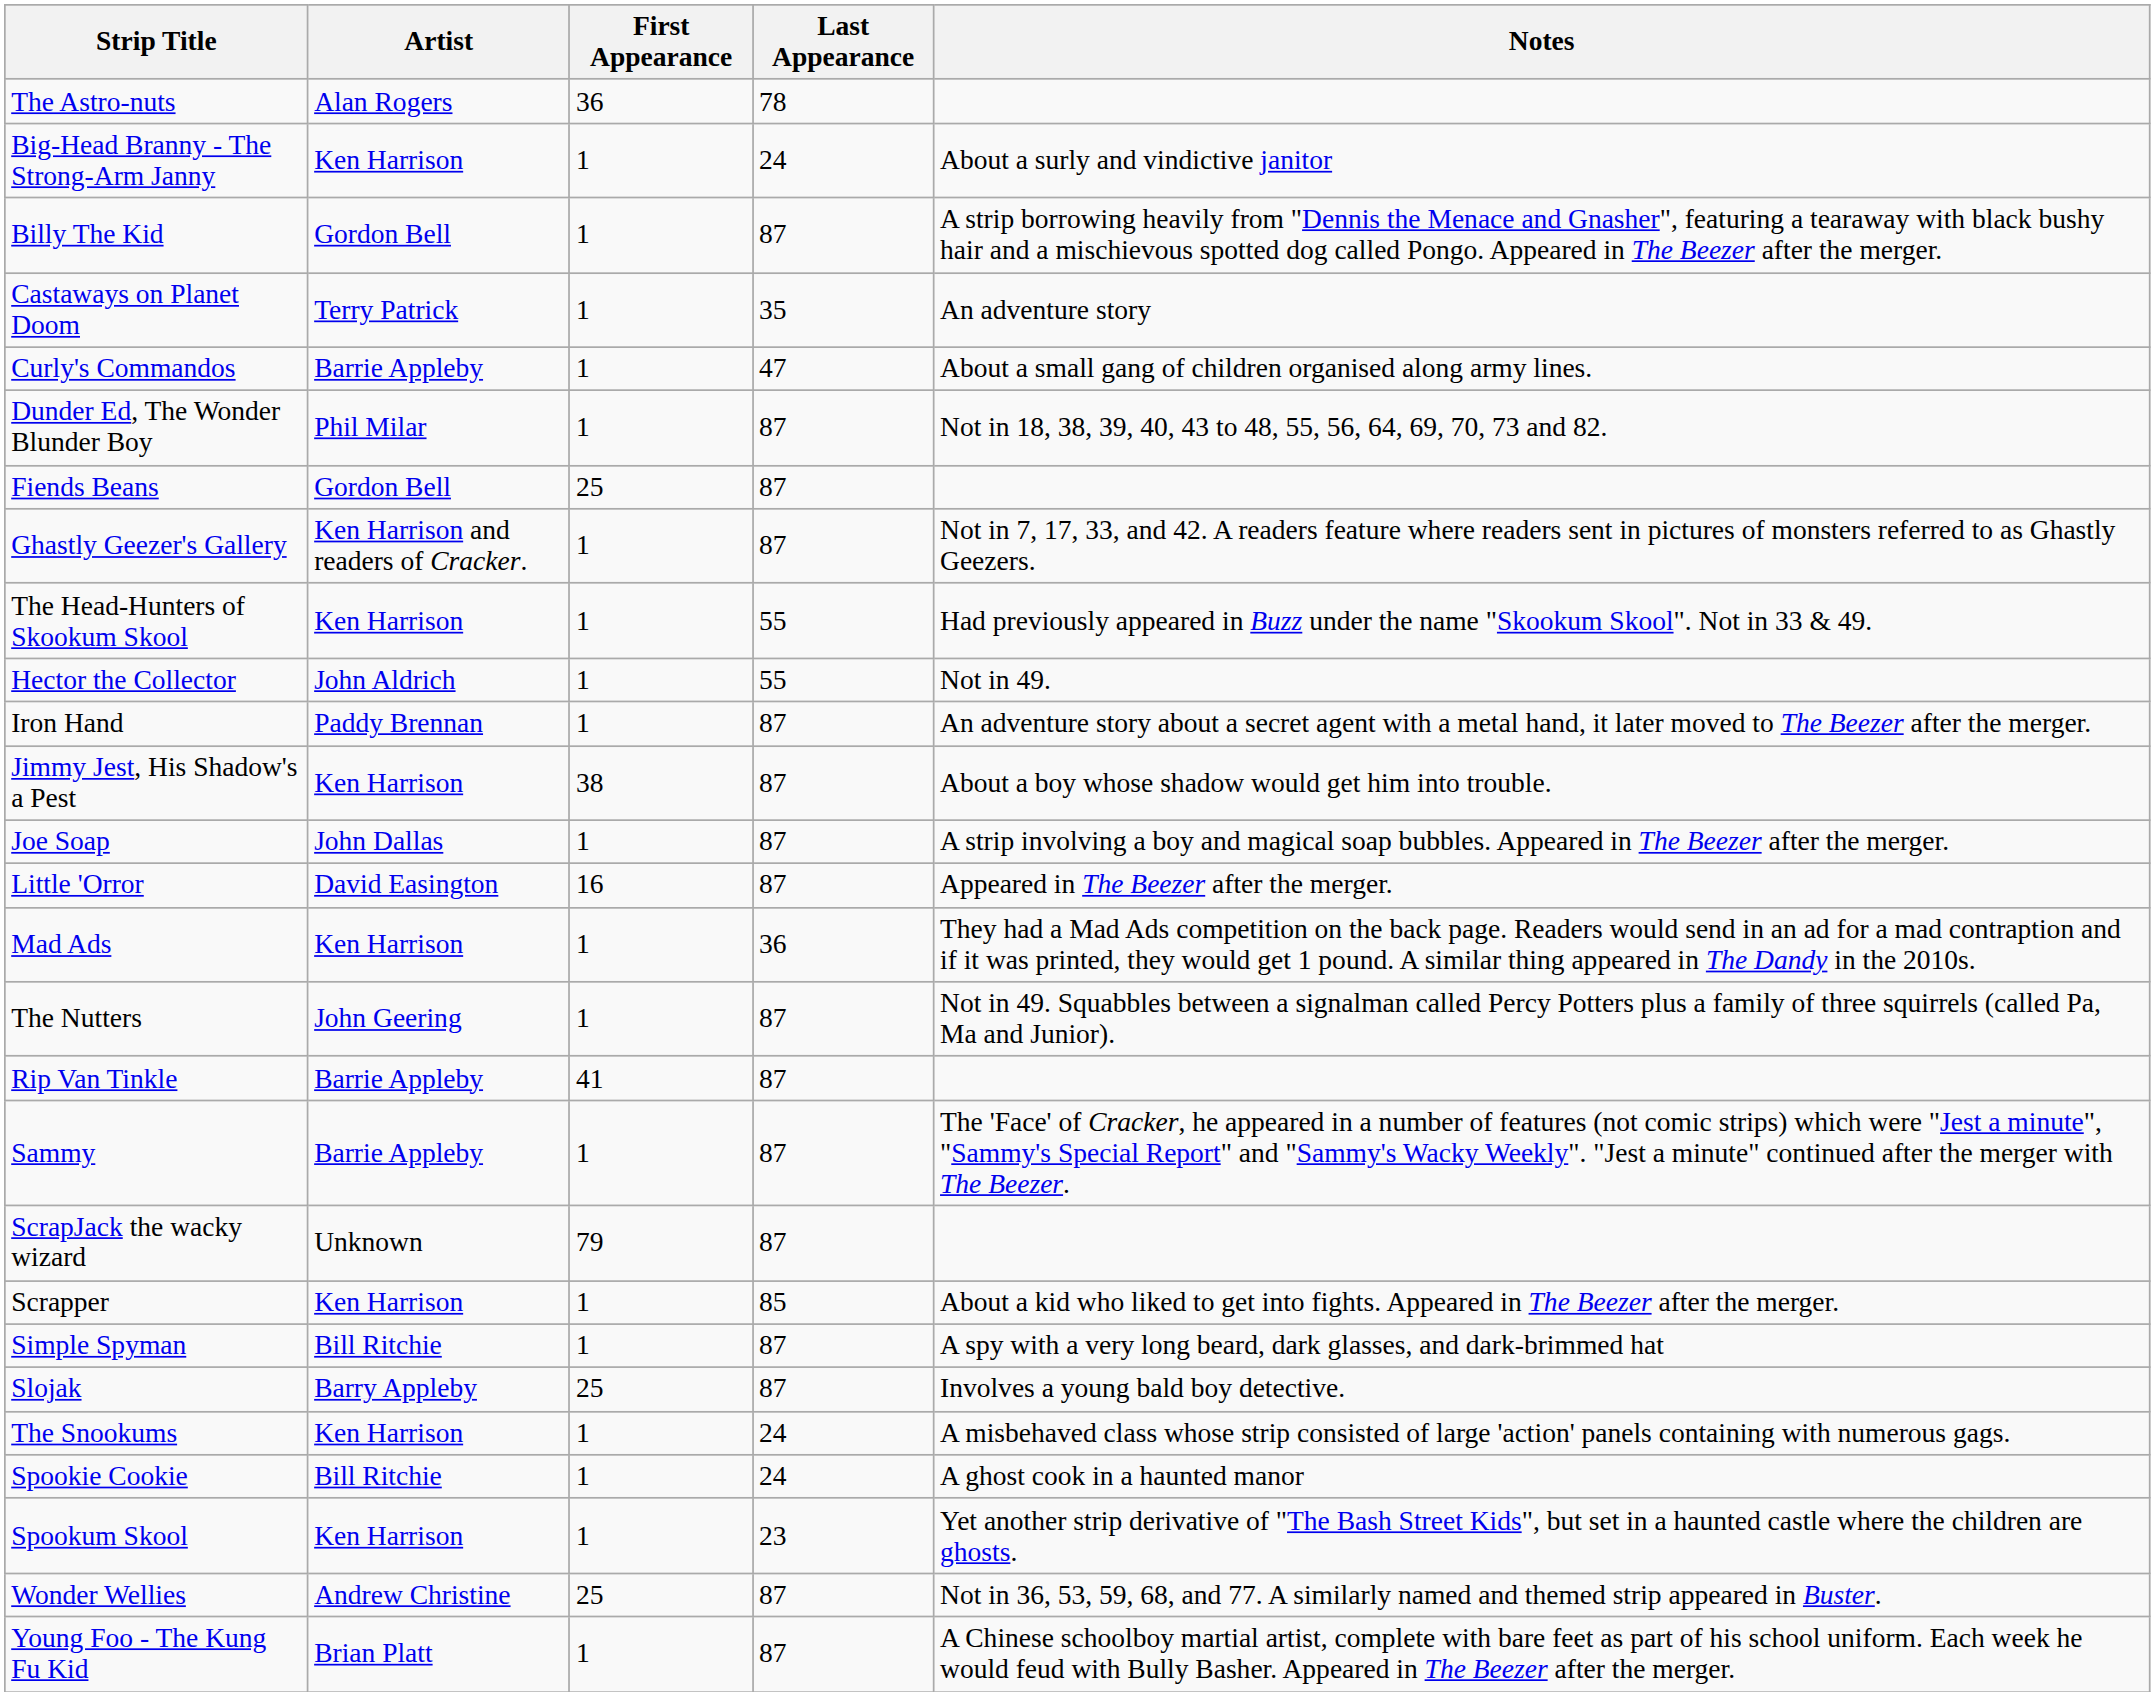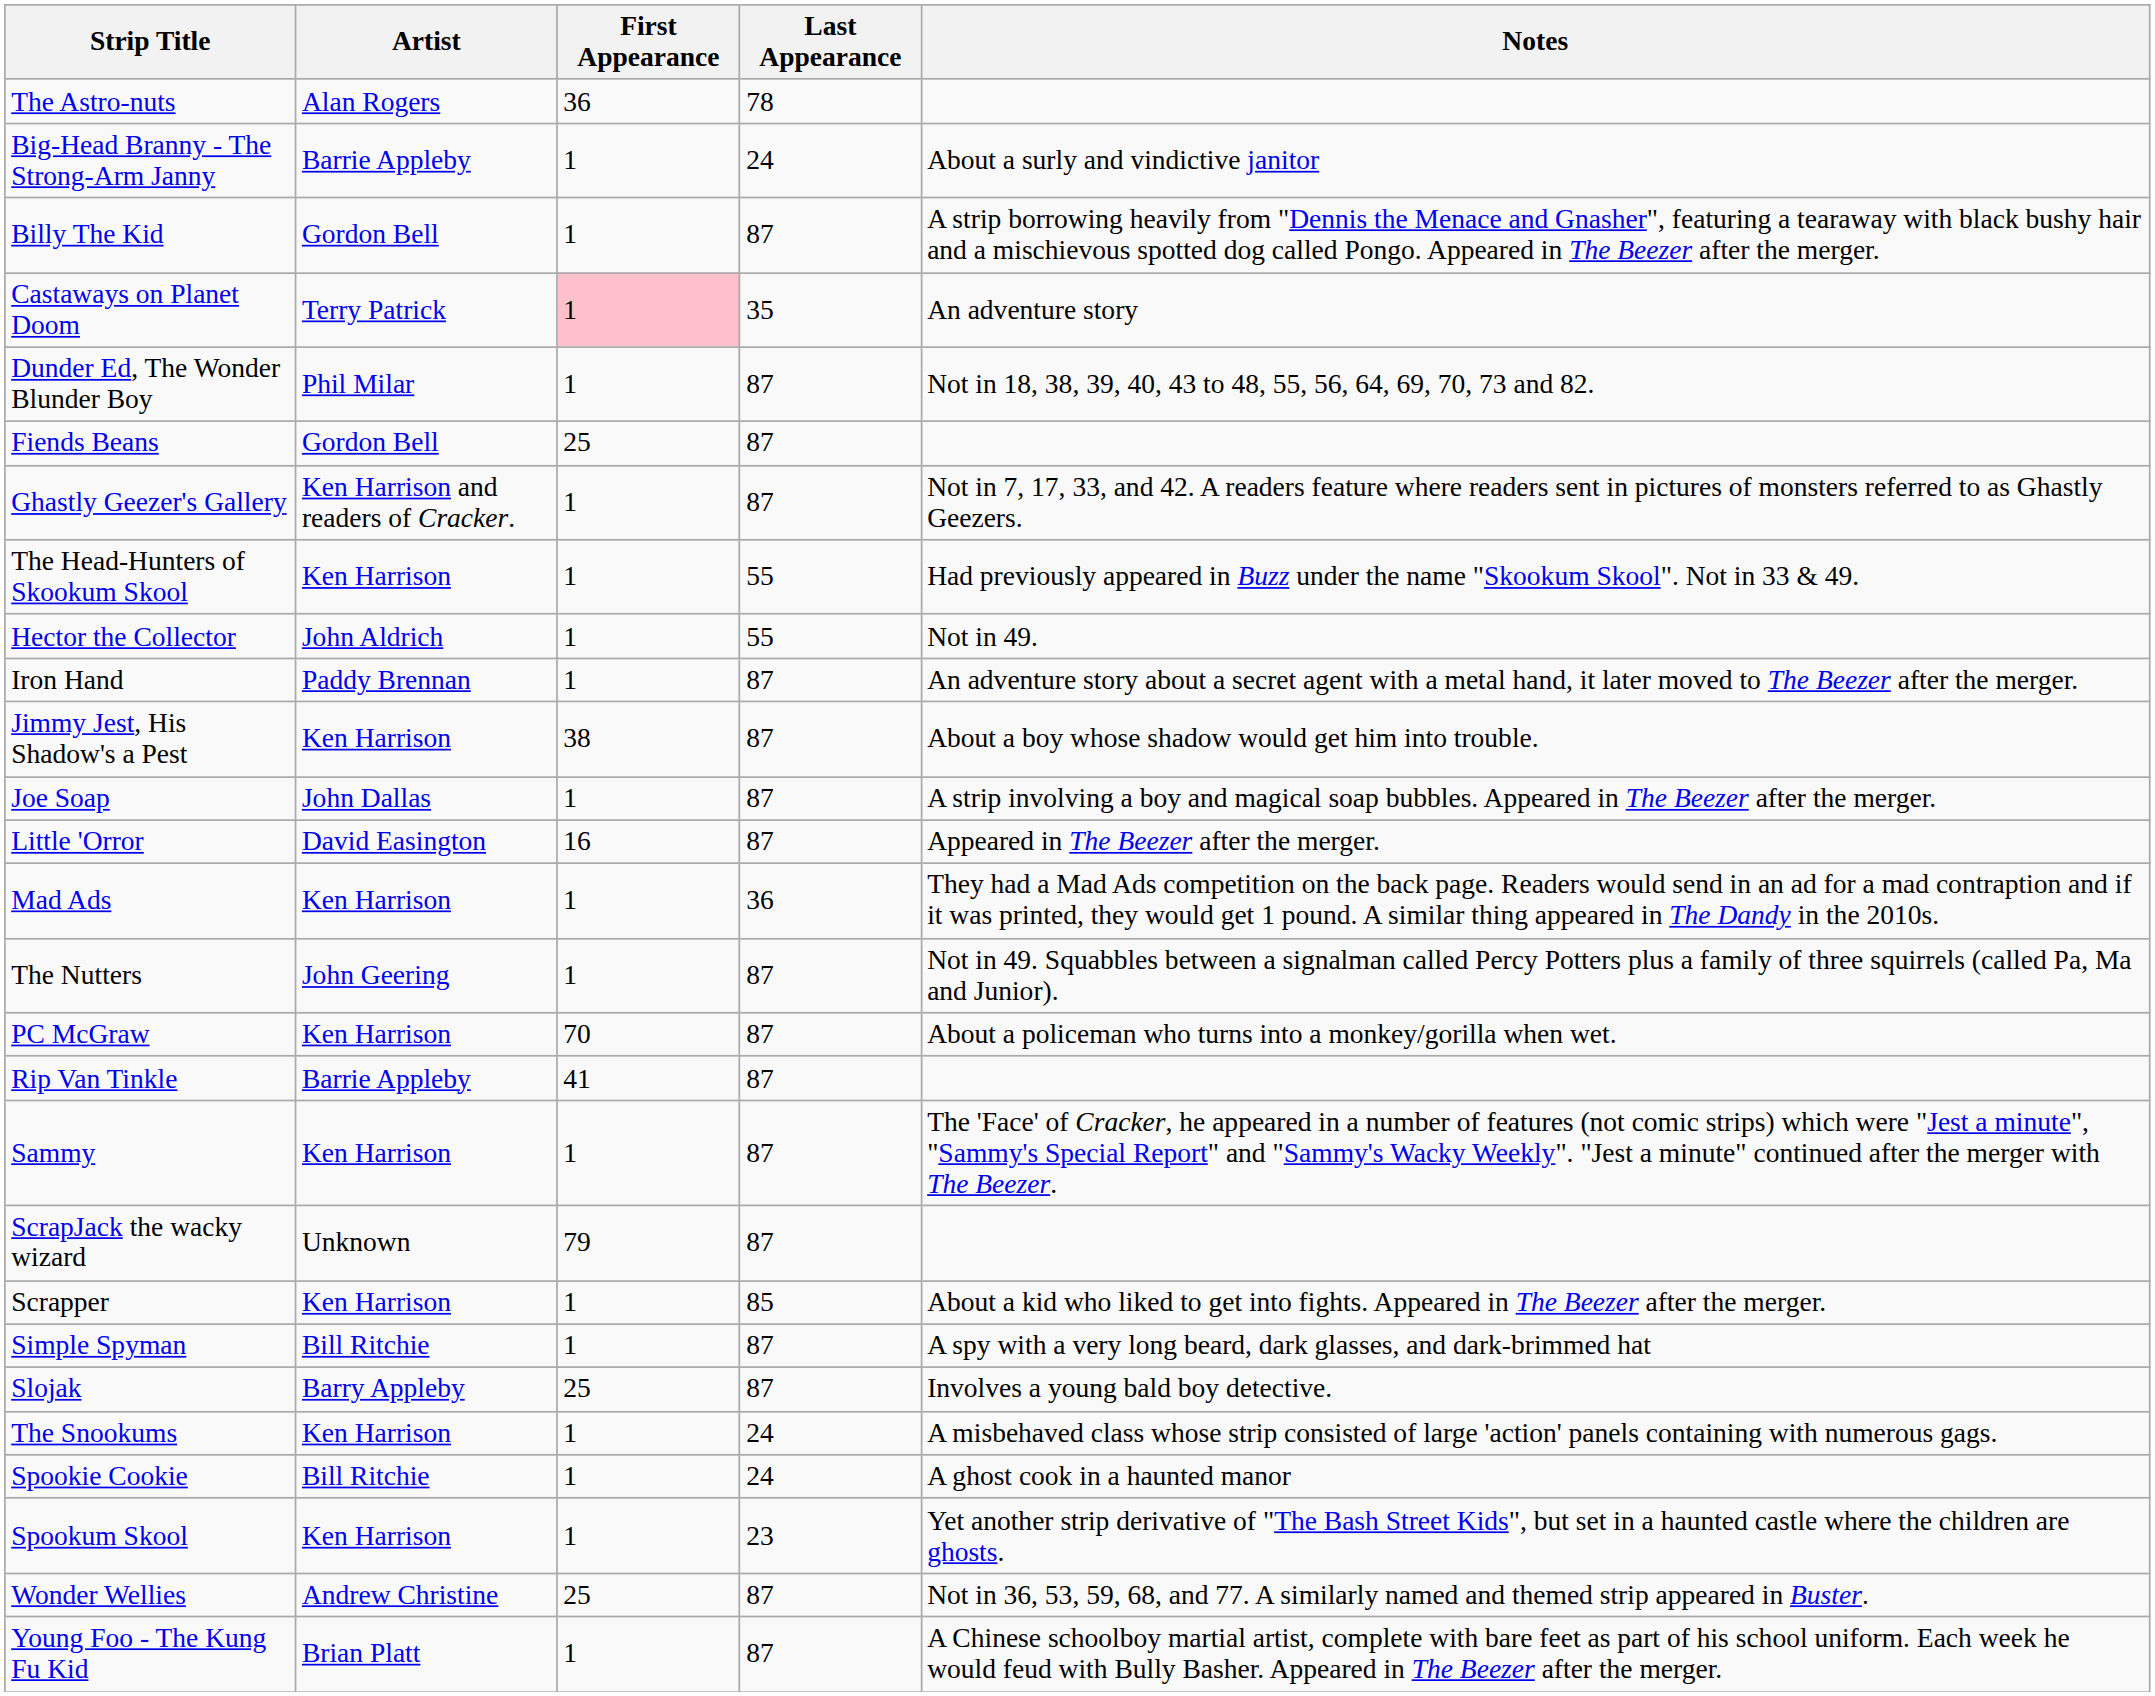 <table class="wikitable sortable">
 <tr>
 <th>Strip Title</th>
 <th>Artist</th>
 <th>First Appearance</th>
 <th>Last Appearance</th>
 <th>Notes</th>
 </tr>
 <tr>
 <td><a href='#'>The Astro-nuts</a></td>
 <td><a href='#'>Alan Rogers</a></td>
 <td>36</td>
 <td>78</td>
 <td></td>
 </tr>
 <tr>
 <td><a href='#'>Big-Head Branny - The Strong-Arm Janny</a></td>
-<td><a href='#'>Ken Harrison</a></td>
+<td><a href='#'>Barrie Appleby</a></td>
 <td>1</td>
 <td>24</td>
 <td>About a surly and vindictive <a href='#'>janitor</a></td>
 </tr>
 <tr>
 <td><a href='#'>Billy The Kid</a></td>
 <td><a href='#'>Gordon Bell</a></td>
 <td>1</td>
 <td>87</td>
 <td>A strip borrowing heavily from "<a href='#'>Dennis the Menace and Gnasher</a>", featuring a tearaway with black bushy hair and a mischievous spotted dog called Pongo. Appeared in <em><a href='#'>The Beezer</a></em> after the merger.</td>
 </tr>
 <tr>
 <td><a href='#'>Castaways on Planet Doom</a></td>
 <td><a href='#'>Terry Patrick</a></td>
-<td>1</td>
+<td style="background: pink;">1</td>
 <td>35</td>
 <td>An adventure story</td>
-</tr>
-<tr>
-<td><a href='#'>Curly's Commandos</a></td>
-<td><a href='#'>Barrie Appleby</a></td>
-<td>1</td>
-<td>47</td>
-<td>About a small gang of children organised along army lines.</td>
 </tr>
 <tr>
 <td><a href='#'>Dunder Ed</a>, The Wonder Blunder Boy</td>
 <td><a href='#'>Phil Milar</a></td>
 <td>1</td>
 <td>87</td>
 <td>Not in 18, 38, 39, 40, 43 to 48, 55, 56, 64, 69, 70, 73 and 82.</td>
 </tr>
 <tr>
 <td><a href='#'>Fiends Beans</a></td>
 <td><a href='#'>Gordon Bell</a></td>
 <td>25</td>
 <td>87</td>
 <td></td>
 </tr>
 <tr>
 <td><a href='#'>Ghastly Geezer's Gallery</a></td>
 <td><a href='#'>Ken Harrison</a> and readers of <em>Cracker</em>.</td>
 <td>1</td>
 <td>87</td>
 <td>Not in 7, 17, 33, and 42. A readers feature where readers sent in pictures of monsters referred to as Ghastly Geezers.</td>
 </tr>
 <tr>
 <td>The Head-Hunters of <a href='#'>Skookum Skool</a></td>
 <td><a href='#'>Ken Harrison</a></td>
 <td>1</td>
 <td>55</td>
 <td>Had previously appeared in <em><a href='#'>Buzz</a></em> under the name "<a href='#'>Skookum Skool</a>". Not in 33 & 49.</td>
 </tr>
 <tr>
 <td><a href='#'>Hector the Collector</a></td>
 <td><a href='#'>John Aldrich</a></td>
 <td>1</td>
 <td>55</td>
 <td>Not in 49.</td>
 </tr>
 <tr>
 <td>Iron Hand</td>
 <td><a href='#'>Paddy Brennan</a></td>
 <td>1</td>
 <td>87</td>
 <td>An adventure story about a secret agent with a metal hand, it later moved to <em><a href='#'>The Beezer</a></em> after the merger.</td>
 </tr>
 <tr>
 <td><a href='#'>Jimmy Jest</a>, His Shadow's a Pest</td>
 <td><a href='#'>Ken Harrison</a></td>
 <td>38</td>
 <td>87</td>
 <td>About a boy whose shadow would get him into trouble.</td>
 </tr>
 <tr>
 <td><a href='#'>Joe Soap</a></td>
 <td><a href='#'>John Dallas</a></td>
 <td>1</td>
 <td>87</td>
 <td>A strip involving a boy and magical soap bubbles. Appeared in <em><a href='#'>The Beezer</a></em> after the merger.</td>
 </tr>
 <tr>
 <td><a href='#'>Little 'Orror</a></td>
 <td><a href='#'>David Easington</a></td>
 <td>16</td>
 <td>87</td>
 <td>Appeared in <em><a href='#'>The Beezer</a></em> after the merger.</td>
 </tr>
 <tr>
 <td><a href='#'>Mad Ads</a></td>
 <td><a href='#'>Ken Harrison</a></td>
 <td>1</td>
 <td>36</td>
 <td>They had a Mad Ads competition on the back page. Readers would send in an ad for a mad contraption and if it was printed, they would get 1 pound. A similar thing appeared in <em><a href='#'>The Dandy</a></em> in the 2010s.</td>
 </tr>
 <tr>
 <td>The Nutters</td>
 <td><a href='#'>John Geering</a></td>
 <td>1</td>
 <td>87</td>
 <td>Not in 49. Squabbles between a signalman called Percy Potters plus a family of three squirrels (called Pa, Ma and Junior).</td>
 </tr>
 <tr>
+<td><a href='#'>PC McGraw</a></td>
+<td><a href='#'>Ken Harrison</a></td>
+<td>70</td>
+<td>87</td>
+<td>About a policeman who turns into a monkey/gorilla when wet.</td>
+</tr>
+<tr>
 <td><a href='#'>Rip Van Tinkle</a></td>
 <td><a href='#'>Barrie Appleby</a></td>
 <td>41</td>
 <td>87</td>
 <td></td>
 </tr>
 <tr>
 <td><a href='#'>Sammy</a></td>
-<td><a href='#'>Barrie Appleby</a></td>
+<td><a href='#'>Ken Harrison</a></td>
 <td>1</td>
 <td>87</td>
 <td>The 'Face' of <em>Cracker</em>, he appeared in a number of features (not comic strips) which were "<a href='#'>Jest a minute</a>", "<a href='#'>Sammy's Special Report</a>" and "<a href='#'>Sammy's Wacky Weekly</a>". "Jest a minute" continued after the merger with <em><a href='#'>The Beezer</a></em>.</td>
 </tr>
 <tr>
 <td><a href='#'>ScrapJack</a> the wacky wizard</td>
 <td>Unknown</td>
 <td>79</td>
 <td>87</td>
 <td></td>
 </tr>
 <tr>
 <td>Scrapper</td>
 <td><a href='#'>Ken Harrison</a></td>
 <td>1</td>
 <td>85</td>
 <td>About a kid who liked to get into fights. Appeared in <em><a href='#'>The Beezer</a></em> after the merger.</td>
 </tr>
 <tr>
 <td><a href='#'>Simple Spyman</a></td>
 <td><a href='#'>Bill Ritchie</a></td>
 <td>1</td>
 <td>87</td>
 <td>A spy with a very long beard, dark glasses, and dark-brimmed hat</td>
 </tr>
 <tr>
 <td><a href='#'>Slojak</a></td>
 <td><a href='#'>Barry Appleby</a></td>
 <td>25</td>
 <td>87</td>
 <td>Involves a young bald boy detective.</td>
 </tr>
 <tr>
 <td><a href='#'>The Snookums</a></td>
 <td><a href='#'>Ken Harrison</a></td>
 <td>1</td>
 <td>24</td>
 <td>A misbehaved class whose strip consisted of large 'action' panels containing with numerous gags.</td>
 </tr>
 <tr>
 <td><a href='#'>Spookie Cookie</a></td>
 <td><a href='#'>Bill Ritchie</a></td>
 <td>1</td>
 <td>24</td>
 <td>A ghost cook in a haunted manor</td>
 </tr>
 <tr>
 <td><a href='#'>Spookum Skool</a></td>
 <td><a href='#'>Ken Harrison</a></td>
 <td>1</td>
 <td>23</td>
 <td>Yet another strip derivative of "<a href='#'>The Bash Street Kids</a>", but set in a haunted castle where the children are <a href='#'>ghosts</a>.</td>
 </tr>
 <tr>
 <td><a href='#'>Wonder Wellies</a></td>
 <td><a href='#'>Andrew Christine</a></td>
 <td>25</td>
 <td>87</td>
 <td>Not in 36, 53, 59, 68, and 77. A similarly named and themed strip appeared in <em><a href='#'>Buster</a></em>.</td>
 </tr>
 <tr>
 <td><a href='#'>Young Foo - The Kung Fu Kid</a></td>
 <td><a href='#'>Brian Platt</a></td>
 <td>1</td>
 <td>87</td>
 <td>A Chinese schoolboy martial artist, complete with bare feet as part of his school uniform. Each week he would feud with Bully Basher. Appeared in <em><a href='#'>The Beezer</a></em> after the merger.</td>
 </tr>
 </table>
